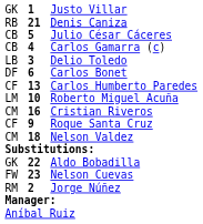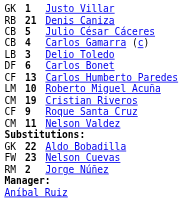 <table style="font-size: 90%" cellspacing="0" cellpadding="0" align=center>
 <tr>
 <th width="25"></th>
 <th width="25"></th>
 </tr>
 <tr>
 <td>GK</td>
 <td><strong>1</strong></td>
 <td><a href='#'>Justo Villar</a></td>
 <td></td>
 <td></td>
 </tr>
 <tr>
 <td>RB</td>
 <td><strong>21</strong></td>
 <td><a href='#'>Denis Caniza</a></td>
 </tr>
 <tr>
 <td>CB</td>
 <td><strong>5</strong></td>
 <td><a href='#'>Julio César Cáceres</a></td>
 </tr>
 <tr>
 <td>CB</td>
 <td><strong>4</strong></td>
 <td><a href='#'>Carlos Gamarra</a> (<a href='#'>c</a>)</td>
 </tr>
 <tr>
 <td>LB</td>
 <td><strong>3</strong></td>
 <td><a href='#'>Delio Toledo</a></td>
 <td></td>
 <td></td>
 </tr>
 <tr>
 <td>DF</td>
 <td><strong>6</strong></td>
 <td><a href='#'>Carlos Bonet</a></td>
 <td></td>
 <td></td>
 </tr>
 <tr>
 <td>CF</td>
 <td><strong>13</strong></td>
 <td><a href='#'>Carlos Humberto Paredes</a></td>
 </tr>
 <tr>
 <td>LM</td>
 <td><strong>10</strong></td>
 <td><a href='#'>Roberto Miguel Acuña</a></td>
 </tr>
 <tr>
 <td>CM</td>
-<td><strong>16</strong></td>
+<td><strong>19</strong></td>
 <td><a href='#'>Cristian Riveros</a></td>
 </tr>
 <tr>
 <td>CF</td>
 <td><strong>9</strong></td>
 <td><a href='#'>Roque Santa Cruz</a></td>
 </tr>
 <tr>
 <td>CM</td>
-<td><strong>18</strong></td>
+<td><strong>11</strong></td>
 <td><a href='#'>Nelson Valdez</a></td>
 <td></td>
 </tr>
 <tr>
 <td colspan=3><strong>Substitutions:</strong></td>
 </tr>
 <tr>
 <td>GK</td>
 <td><strong>22</strong></td>
 <td><a href='#'>Aldo Bobadilla</a></td>
 <td></td>
 <td></td>
 </tr>
 <tr>
 <td>FW</td>
 <td><strong>23</strong></td>
 <td><a href='#'>Nelson Cuevas</a></td>
 <td></td>
 <td></td>
 </tr>
 <tr>
 <td>RM</td>
 <td><strong>2</strong></td>
 <td><a href='#'>Jorge Núñez</a></td>
 <td></td>
 <td></td>
 </tr>
 <tr>
 <td colspan=3><strong>Manager:</strong></td>
 </tr>
 <tr>
 <td colspan="4"> <a href='#'>Aníbal Ruiz</a></td>
 </tr>
 </table>
